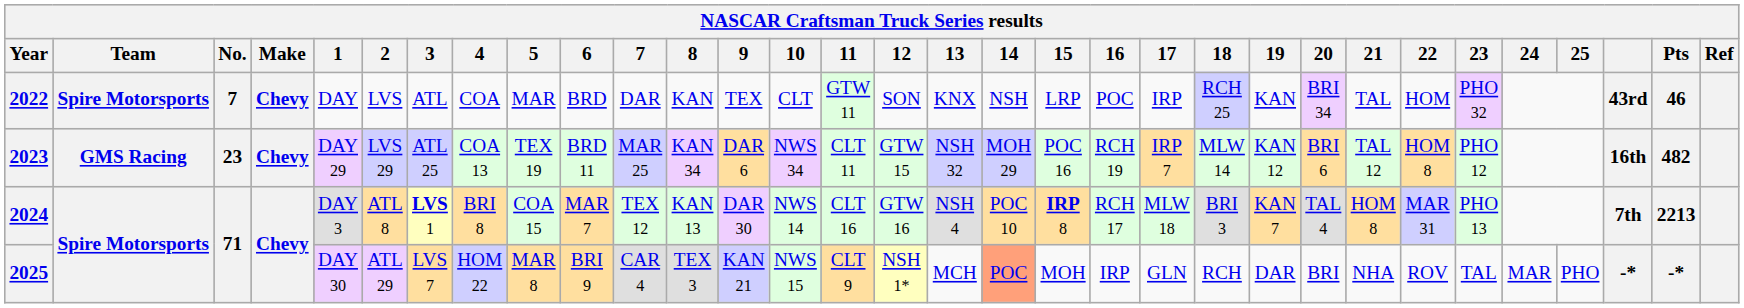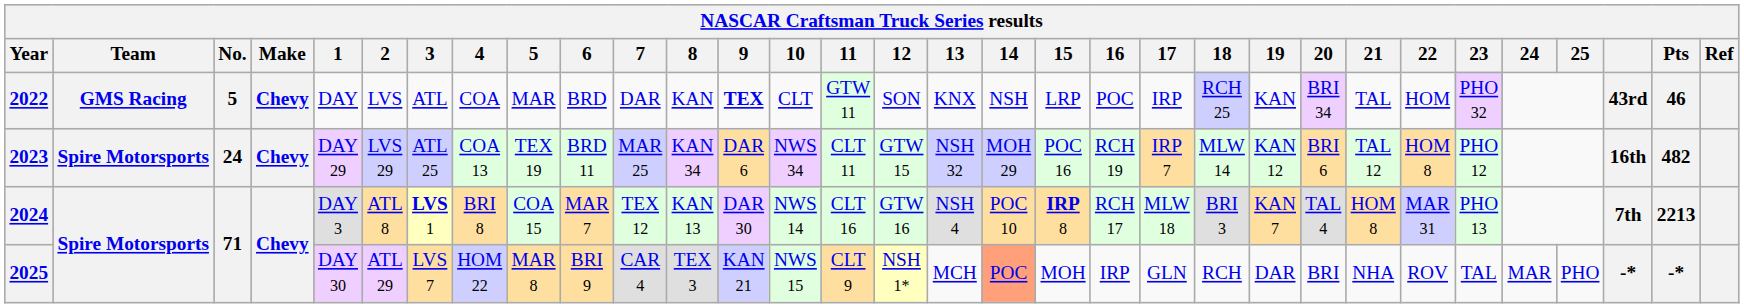 <table class="wikitable" style="text-align:center; font-size:75%">
 <tr>
 <th colspan=44><a href='#'>NASCAR Craftsman Truck Series</a> results</th>
 </tr>
 <tr>
 <th>Year</th>
 <th>Team</th>
 <th>No.</th>
 <th>Make</th>
 <th>1</th>
 <th>2</th>
 <th>3</th>
 <th>4</th>
 <th>5</th>
 <th>6</th>
 <th>7</th>
 <th>8</th>
 <th>9</th>
 <th>10</th>
 <th>11</th>
 <th>12</th>
 <th>13</th>
 <th>14</th>
 <th>15</th>
 <th>16</th>
 <th>17</th>
 <th>18</th>
 <th>19</th>
 <th>20</th>
 <th>21</th>
 <th>22</th>
 <th>23</th>
 <th>24</th>
 <th>25</th>
 <th></th>
 <th>Pts</th>
 <th>Ref</th>
 </tr>
 <tr>
 <th><a href='#'>2022</a></th>
-<th><a href='#'>Spire Motorsports</a></th>
-<th>7</th>
+<th><a href='#'>GMS Racing</a></th>
+<th>5</th>
 <th><a href='#'>Chevy</a></th>
 <td><a href='#'>DAY</a></td>
 <td><a href='#'>LVS</a></td>
 <td><a href='#'>ATL</a></td>
 <td><a href='#'>COA</a></td>
 <td><a href='#'>MAR</a></td>
 <td><a href='#'>BRD</a></td>
 <td><a href='#'>DAR</a></td>
 <td><a href='#'>KAN</a></td>
-<td><a href='#'>TEX</a></td>
+<td><strong><a href='#'>TEX</a></strong></td>
 <td><a href='#'>CLT</a></td>
 <td style="background:#DFFFDF;"><a href='#'>GTW</a><br><small>11</small></td>
 <td><a href='#'>SON</a></td>
 <td><a href='#'>KNX</a></td>
 <td><a href='#'>NSH</a></td>
 <td><a href='#'>LRP</a></td>
 <td><a href='#'>POC</a></td>
 <td><a href='#'>IRP</a></td>
 <td style="background:#CFCFFF;"><a href='#'>RCH</a><br><small>25</small></td>
 <td><a href='#'>KAN</a></td>
 <td style="background:#EFCFFF;"><a href='#'>BRI</a><br><small>34</small></td>
 <td><a href='#'>TAL</a></td>
 <td><a href='#'>HOM</a></td>
 <td style="background:#EFCFFF;"><a href='#'>PHO</a><br><small>32</small></td>
 <td colspan=2></td>
 <th>43rd</th>
 <th>46</th>
 <th></th>
 </tr>
 <tr>
 <th><a href='#'>2023</a></th>
-<th><a href='#'>GMS Racing</a></th>
-<th>23</th>
+<th><a href='#'>Spire Motorsports</a></th>
+<th>24</th>
 <th><a href='#'>Chevy</a></th>
 <td style="background:#EFCFFF;"><a href='#'>DAY</a><br><small>29</small></td>
 <td style="background:#CFCFFF;"><a href='#'>LVS</a><br><small>29</small></td>
 <td style="background:#CFCFFF;"><a href='#'>ATL</a><br><small>25</small></td>
 <td style="background:#DFFFDF;"><a href='#'>COA</a><br><small>13</small></td>
 <td style="background:#DFFFDF;"><a href='#'>TEX</a><br><small>19</small></td>
 <td style="background:#DFFFDF;"><a href='#'>BRD</a><br><small>11</small></td>
 <td style="background:#CFCFFF;"><a href='#'>MAR</a><br><small>25</small></td>
 <td style="background:#EFCFFF;"><a href='#'>KAN</a><br><small>34</small></td>
 <td style="background:#FFDF9F;"><a href='#'>DAR</a><br><small>6</small></td>
 <td style="background:#EFCFFF;"><a href='#'>NWS</a><br><small>34</small></td>
 <td style="background:#DFFFDF;"><a href='#'>CLT</a><br><small>11</small></td>
 <td style="background:#DFFFDF;"><a href='#'>GTW</a><br><small>15</small></td>
 <td style="background:#CFCFFF;"><a href='#'>NSH</a><br><small>32</small></td>
 <td style="background:#CFCFFF;"><a href='#'>MOH</a><br><small>29</small></td>
 <td style="background:#DFFFDF;"><a href='#'>POC</a><br><small>16</small></td>
 <td style="background:#DFFFDF;"><a href='#'>RCH</a><br><small>19</small></td>
 <td style="background:#FFDF9F;"><a href='#'>IRP</a><br><small>7</small></td>
 <td style="background:#DFFFDF;"><a href='#'>MLW</a><br><small>14</small></td>
 <td style="background:#DFFFDF;"><a href='#'>KAN</a><br><small>12</small></td>
 <td style="background:#FFDF9F;"><a href='#'>BRI</a><br><small>6</small></td>
 <td style="background:#DFFFDF;"><a href='#'>TAL</a><br><small>12</small></td>
 <td style="background:#FFDF9F;"><a href='#'>HOM</a><br><small>8</small></td>
 <td style="background:#DFFFDF;"><a href='#'>PHO</a><br><small>12</small></td>
 <td colspan=2></td>
 <th>16th</th>
 <th>482</th>
 <th></th>
 </tr>
 <tr>
 <th><a href='#'>2024</a></th>
 <th rowspan=2><a href='#'>Spire Motorsports</a></th>
 <th rowspan=2>71</th>
 <th rowspan=2><a href='#'>Chevy</a></th>
 <td style="background:#DFDFDF;"><a href='#'>DAY</a><br><small>3</small></td>
 <td style="background:#FFDF9F;"><a href='#'>ATL</a><br><small>8</small></td>
 <td style="background:#FFFFBF;"><strong><a href='#'>LVS</a></strong><br><small>1</small></td>
 <td style="background:#FFDF9F;"><a href='#'>BRI</a><br><small>8</small></td>
 <td style="background:#DFFFDF;"><a href='#'>COA</a><br><small>15</small></td>
 <td style="background:#FFDF9F;"><a href='#'>MAR</a><br><small>7</small></td>
 <td style="background:#DFFFDF;"><a href='#'>TEX</a><br><small>12</small></td>
 <td style="background:#DFFFDF;"><a href='#'>KAN</a><br><small>13</small></td>
 <td style="background:#EFCFFF;"><a href='#'>DAR</a><br><small>30</small></td>
 <td style="background:#DFFFDF;"><a href='#'>NWS</a><br><small>14</small></td>
 <td style="background:#DFFFDF;"><a href='#'>CLT</a><br><small>16</small></td>
 <td style="background:#DFFFDF;"><a href='#'>GTW</a><br><small>16</small></td>
 <td style="background:#DFDFDF;"><a href='#'>NSH</a><br><small>4</small></td>
 <td style="background:#FFDF9F;"><a href='#'>POC</a><br><small>10</small></td>
 <td style="background:#FFDF9F;"><strong><a href='#'>IRP</a></strong><br><small>8</small></td>
 <td style="background:#DFFFDF;"><a href='#'>RCH</a><br><small>17</small></td>
 <td style="background:#DFFFDF;"><a href='#'>MLW</a><br><small>18</small></td>
 <td style="background:#DFDFDF;"><a href='#'>BRI</a><br><small>3</small></td>
 <td style="background:#FFDF9F;"><a href='#'>KAN</a><br><small>7</small></td>
 <td style="background:#DFDFDF;"><a href='#'>TAL</a><br><small>4</small></td>
 <td style="background:#FFDF9F;"><a href='#'>HOM</a><br><small>8</small></td>
 <td style="background:#CFCFFF;"><a href='#'>MAR</a><br><small>31</small></td>
 <td style="background:#DFFFDF;"><a href='#'>PHO</a><br><small>13</small></td>
 <td colspan=2></td>
 <th>7th</th>
 <th>2213</th>
 <th></th>
 </tr>
 <tr>
 <th><a href='#'>2025</a></th>
 <td style="background:#EFCFFF;"><a href='#'>DAY</a><br><small>30</small></td>
 <td style="background:#EFCFFF;"><a href='#'>ATL</a><br><small>29</small></td>
 <td style="background:#FFDF9F;"><a href='#'>LVS</a><br><small>7</small></td>
 <td style="background:#CFCFFF;"><a href='#'>HOM</a><br><small>22</small></td>
 <td style="background:#FFDF9F;"><a href='#'>MAR</a><br><small>8</small></td>
 <td style="background:#FFDF9F;"><a href='#'>BRI</a><br><small>9</small></td>
 <td style="background:#DFDFDF;"><a href='#'>CAR</a><br><small>4</small></td>
 <td style="background:#DFDFDF;"><a href='#'>TEX</a><br><small>3</small></td>
 <td style="background:#CFCFFF;"><a href='#'>KAN</a><br><small>21</small></td>
 <td style="background:#DFFFDF;"><a href='#'>NWS</a><br><small>15</small></td>
 <td style="background:#FFDF9F;"><a href='#'>CLT</a><br><small>9</small></td>
 <td style="background:#FFFFBF;"><a href='#'>NSH</a><br><small>1*</small></td>
 <td style="background:#;"><a href='#'>MCH</a><br><small></small></td>
 <td style="background: lightsalmon;"><a href='#'>POC</a></td>
 <td><a href='#'>MOH</a></td>
 <td><a href='#'>IRP</a></td>
 <td><a href='#'>GLN</a></td>
 <td><a href='#'>RCH</a></td>
 <td><a href='#'>DAR</a></td>
 <td><a href='#'>BRI</a></td>
 <td><a href='#'>NHA</a></td>
 <td><a href='#'>ROV</a></td>
 <td><a href='#'>TAL</a></td>
 <td><a href='#'>MAR</a></td>
 <td><a href='#'>PHO</a></td>
 <th>-*</th>
 <th>-*</th>
 <th></th>
 </tr>
 </table>
